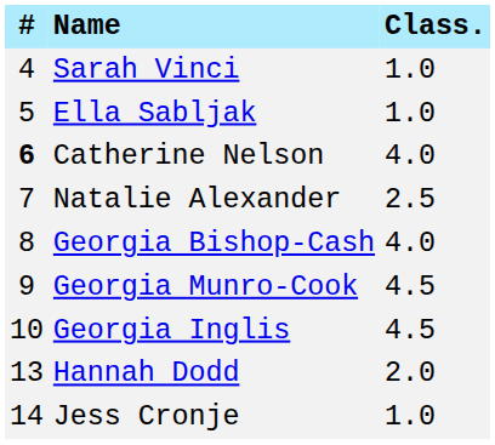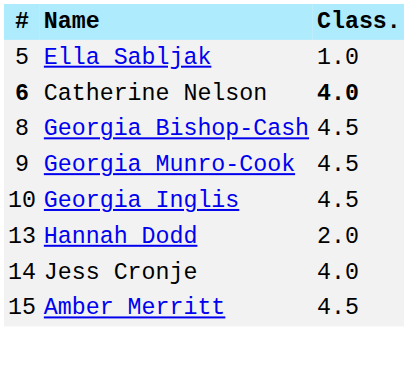 <table border=0 cellpadding=2 cellspacing=0  |- bgcolor=#F2F2F2 style="text-align:center; font-size:90%;">
 <tr bgcolor=#ADEBFD>
 <th>#</th>
 <th align=left>Name</th>
 <th align=left>Class.</th>
-</tr>
-<tr>
-<td>4</td>
-<td align=left><a href='#'>Sarah Vinci</a></td>
-<td align=left>1.0</td>
 </tr>
 <tr>
 <td>5</td>
 <td align=left><a href='#'>Ella Sabljak</a></td>
 <td align=left>1.0</td>
 </tr>
 <tr>
 <td><strong>6</strong></td>
 <td align=left>Catherine Nelson</td>
-<td align=left>4.0</td>
-</tr>
-<tr>
-<td>7</td>
-<td align=left>Natalie Alexander</td>
-<td align=left>2.5</td>
+<td align=left><strong>4.0</strong></td>
 </tr>
 <tr>
 <td>8</td>
 <td align=left><a href='#'>Georgia Bishop-Cash</a></td>
-<td align=left>4.0</td>
+<td align=left>4.5</td>
 </tr>
 <tr>
 <td>9</td>
 <td align=left><a href='#'>Georgia Munro-Cook</a></td>
 <td align=left>4.5</td>
 </tr>
 <tr>
 <td>10</td>
 <td align=left><a href='#'>Georgia Inglis</a></td>
 <td align=left>4.5</td>
 </tr>
 <tr>
 <td>13</td>
 <td align=left><a href='#'>Hannah Dodd</a></td>
 <td align=left>2.0</td>
 </tr>
 <tr>
 <td>14</td>
 <td align=left>Jess Cronje</td>
-<td align=left>1.0</td>
+<td align=left>4.0</td>
+</tr>
+<tr>
+<td>15</td>
+<td align=left><a href='#'>Amber Merritt</a></td>
+<td align=left>4.5</td>
 </tr>
 </table>
